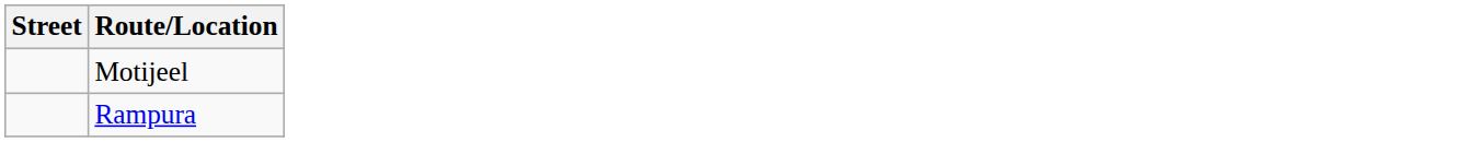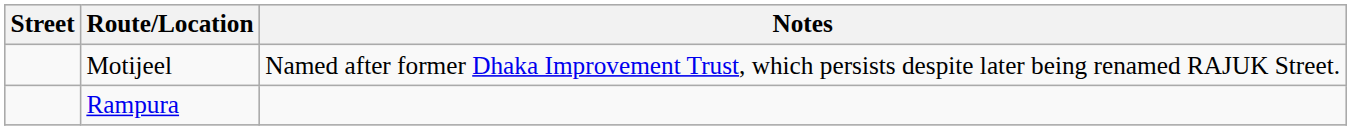 <table class="wikitable">
 <tr>
 <th>Street</th>
 <th>Route/Location</th>
+<th>Notes</th>
 </tr>
 <tr>
 <td></td>
 <td>Motijeel</td>
+<td>Named after former <a href='#'>Dhaka Improvement Trust</a>, which persists despite later being renamed RAJUK Street.</td>
 </tr>
 <tr>
 <td></td>
 <td><a href='#'>Rampura</a></td>
+<td></td>
 </tr>
 </table>
